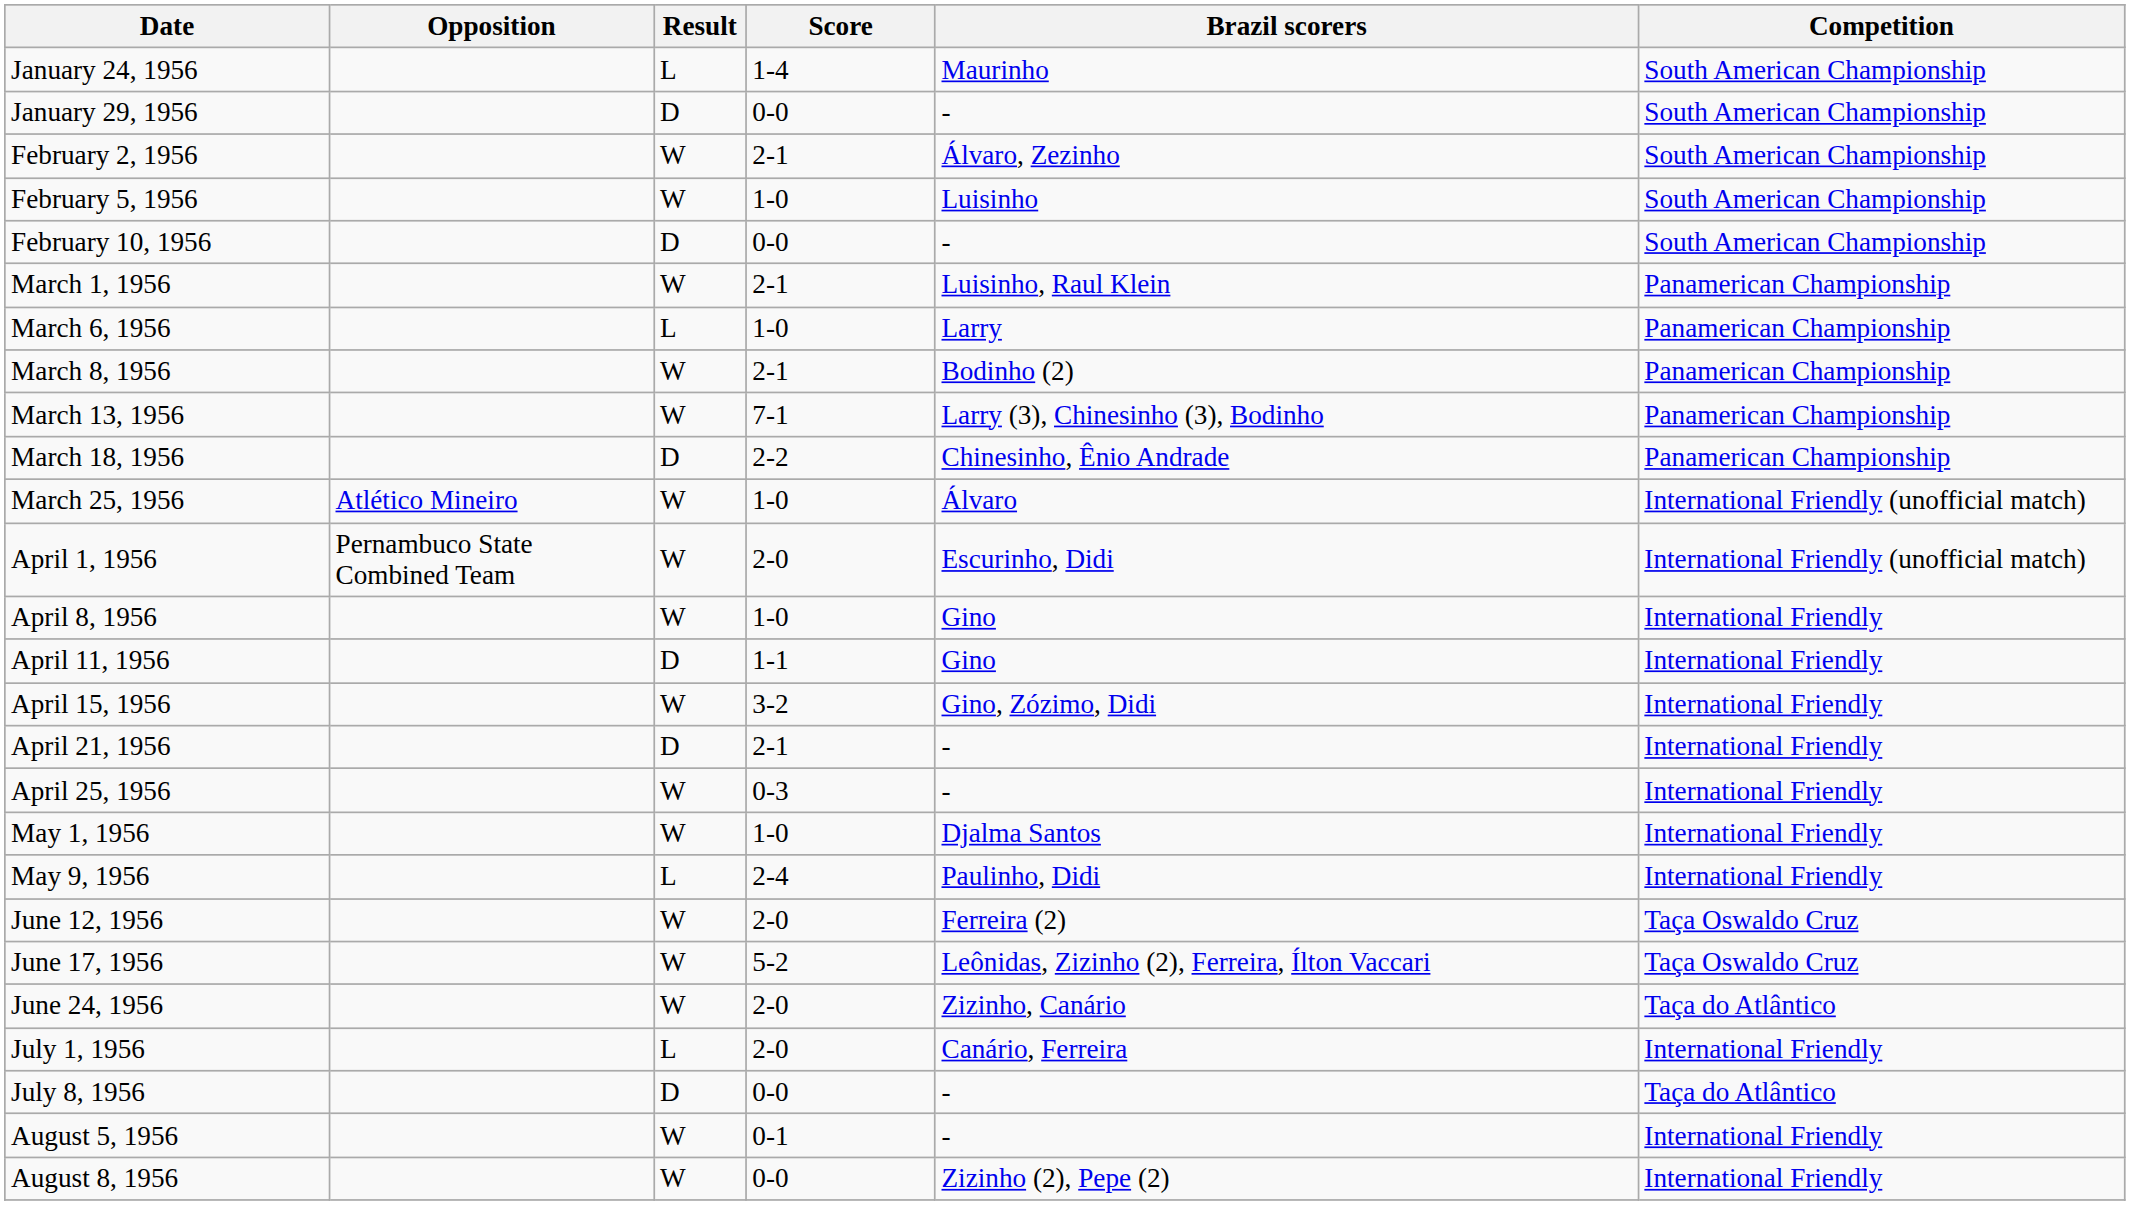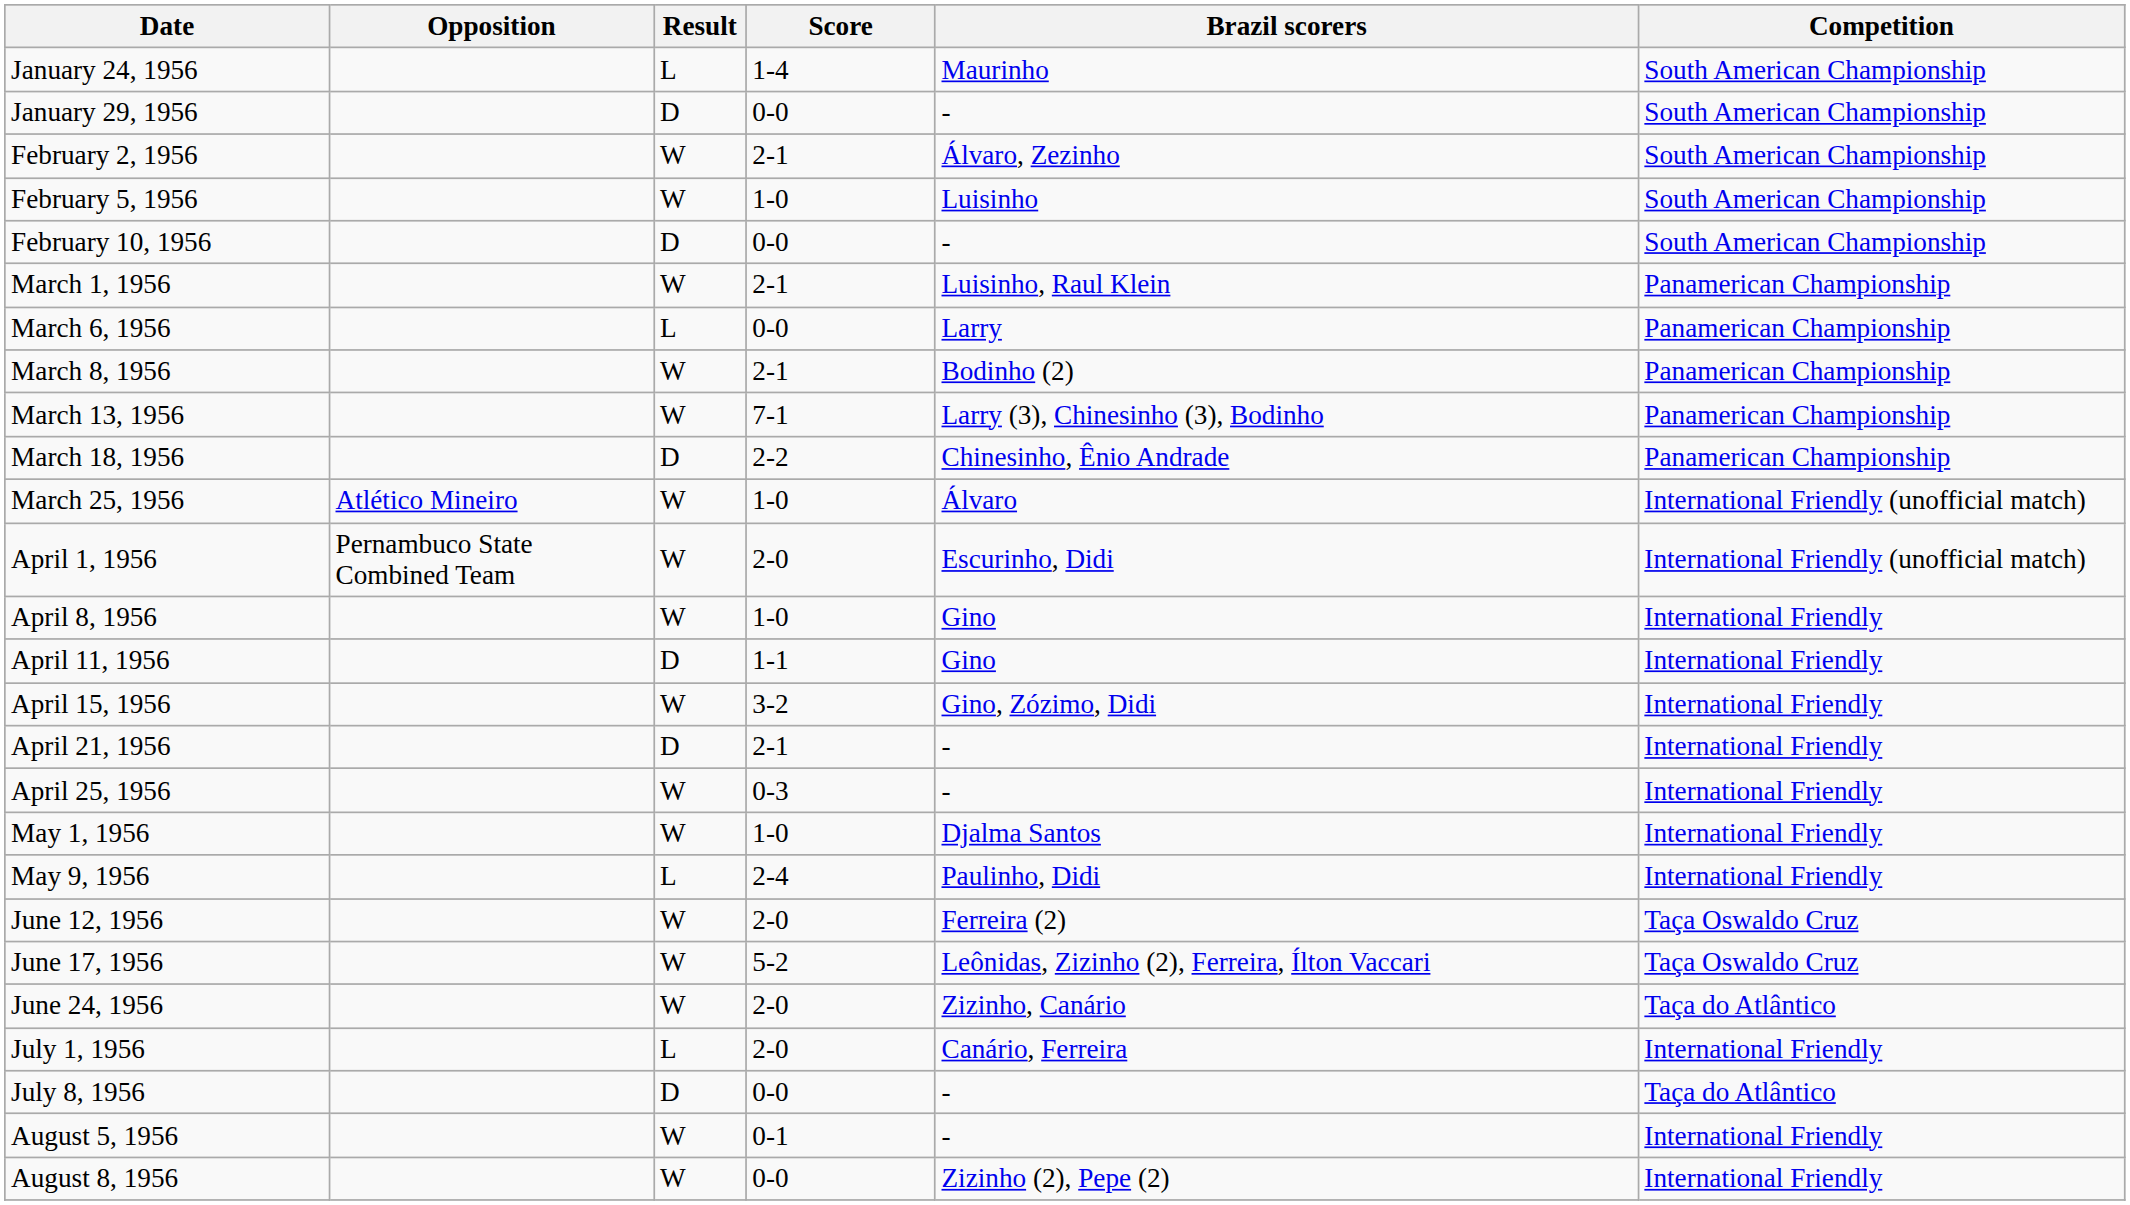 <table class="wikitable" style="text-align: left;">
 <tr>
 <th width=12%>Date</th>
 <th width=12%>Opposition</th>
 <th width=1%>Result</th>
 <th width=7%>Score</th>
 <th width=26%>Brazil scorers</th>
 <th width=18%>Competition</th>
 </tr>
 <tr>
 <td>January 24, 1956</td>
 <td></td>
 <td>L</td>
 <td>1-4</td>
 <td><a href='#'>Maurinho</a></td>
 <td><a href='#'>South American Championship</a></td>
 </tr>
 <tr>
 <td>January 29, 1956</td>
 <td></td>
 <td>D</td>
 <td>0-0</td>
 <td>-</td>
 <td><a href='#'>South American Championship</a></td>
 </tr>
 <tr>
 <td>February 2, 1956</td>
 <td></td>
 <td>W</td>
 <td>2-1</td>
 <td><a href='#'>Álvaro</a>, <a href='#'>Zezinho</a></td>
 <td><a href='#'>South American Championship</a></td>
 </tr>
 <tr>
 <td>February 5, 1956</td>
 <td></td>
 <td>W</td>
 <td>1-0</td>
 <td><a href='#'>Luisinho</a></td>
 <td><a href='#'>South American Championship</a></td>
 </tr>
 <tr>
 <td>February 10, 1956</td>
 <td></td>
 <td>D</td>
 <td>0-0</td>
 <td>-</td>
 <td><a href='#'>South American Championship</a></td>
 </tr>
 <tr>
 <td>March 1, 1956</td>
 <td></td>
 <td>W</td>
 <td>2-1</td>
 <td><a href='#'>Luisinho</a>, <a href='#'>Raul Klein</a></td>
 <td><a href='#'>Panamerican Championship</a></td>
 </tr>
 <tr>
 <td>March 6, 1956</td>
 <td></td>
 <td>L</td>
-<td>1-0</td>
+<td>0-0</td>
 <td><a href='#'>Larry</a></td>
 <td><a href='#'>Panamerican Championship</a></td>
 </tr>
 <tr>
 <td>March 8, 1956</td>
 <td></td>
 <td>W</td>
 <td>2-1</td>
 <td><a href='#'>Bodinho</a> (2)</td>
 <td><a href='#'>Panamerican Championship</a></td>
 </tr>
 <tr>
 <td>March 13, 1956</td>
 <td></td>
 <td>W</td>
 <td>7-1</td>
 <td><a href='#'>Larry</a> (3), <a href='#'>Chinesinho</a> (3), <a href='#'>Bodinho</a></td>
 <td><a href='#'>Panamerican Championship</a></td>
 </tr>
 <tr>
 <td>March 18, 1956</td>
 <td></td>
 <td>D</td>
 <td>2-2</td>
 <td><a href='#'>Chinesinho</a>, <a href='#'>Ênio Andrade</a></td>
 <td><a href='#'>Panamerican Championship</a></td>
 </tr>
 <tr>
 <td>March 25, 1956</td>
 <td> <a href='#'>Atlético Mineiro</a></td>
 <td>W</td>
 <td>1-0</td>
 <td><a href='#'>Álvaro</a></td>
 <td><a href='#'>International Friendly</a> (unofficial match)</td>
 </tr>
 <tr>
 <td>April 1, 1956</td>
 <td> Pernambuco State Combined Team</td>
 <td>W</td>
 <td>2-0</td>
 <td><a href='#'>Escurinho</a>, <a href='#'>Didi</a></td>
 <td><a href='#'>International Friendly</a> (unofficial match)</td>
 </tr>
 <tr>
 <td>April 8, 1956</td>
 <td></td>
 <td>W</td>
 <td>1-0</td>
 <td><a href='#'>Gino</a></td>
 <td><a href='#'>International Friendly</a></td>
 </tr>
 <tr>
 <td>April 11, 1956</td>
 <td></td>
 <td>D</td>
 <td>1-1</td>
 <td><a href='#'>Gino</a></td>
 <td><a href='#'>International Friendly</a></td>
 </tr>
 <tr>
 <td>April 15, 1956</td>
 <td></td>
 <td>W</td>
 <td>3-2</td>
 <td><a href='#'>Gino</a>, <a href='#'>Zózimo</a>, <a href='#'>Didi</a></td>
 <td><a href='#'>International Friendly</a></td>
 </tr>
 <tr>
 <td>April 21, 1956</td>
 <td></td>
 <td>D</td>
 <td>2-1</td>
 <td>-</td>
 <td><a href='#'>International Friendly</a></td>
 </tr>
 <tr>
 <td>April 25, 1956</td>
 <td></td>
 <td>W</td>
 <td>0-3</td>
 <td>-</td>
 <td><a href='#'>International Friendly</a></td>
 </tr>
 <tr>
 <td>May 1, 1956</td>
 <td></td>
 <td>W</td>
 <td>1-0</td>
 <td><a href='#'>Djalma Santos</a></td>
 <td><a href='#'>International Friendly</a></td>
 </tr>
 <tr>
 <td>May 9, 1956</td>
 <td></td>
 <td>L</td>
 <td>2-4</td>
 <td><a href='#'>Paulinho</a>, <a href='#'>Didi</a></td>
 <td><a href='#'>International Friendly</a></td>
 </tr>
 <tr>
 <td>June 12, 1956</td>
 <td></td>
 <td>W</td>
 <td>2-0</td>
 <td><a href='#'>Ferreira</a> (2)</td>
 <td><a href='#'>Taça Oswaldo Cruz</a></td>
 </tr>
 <tr>
 <td>June 17, 1956</td>
 <td></td>
 <td>W</td>
 <td>5-2</td>
 <td><a href='#'>Leônidas</a>, <a href='#'>Zizinho</a> (2), <a href='#'>Ferreira</a>, <a href='#'>Ílton Vaccari</a></td>
 <td><a href='#'>Taça Oswaldo Cruz</a></td>
 </tr>
 <tr>
 <td>June 24, 1956</td>
 <td></td>
 <td>W</td>
 <td>2-0</td>
 <td><a href='#'>Zizinho</a>, <a href='#'>Canário</a></td>
 <td><a href='#'>Taça do Atlântico</a></td>
 </tr>
 <tr>
 <td>July 1, 1956</td>
 <td></td>
 <td>L</td>
 <td>2-0</td>
 <td><a href='#'>Canário</a>, <a href='#'>Ferreira</a></td>
 <td><a href='#'>International Friendly</a></td>
 </tr>
 <tr>
 <td>July 8, 1956</td>
 <td></td>
 <td>D</td>
 <td>0-0</td>
 <td>-</td>
 <td><a href='#'>Taça do Atlântico</a></td>
 </tr>
 <tr>
 <td>August 5, 1956</td>
 <td></td>
 <td>W</td>
 <td>0-1</td>
 <td>-</td>
 <td><a href='#'>International Friendly</a></td>
 </tr>
 <tr>
 <td>August 8, 1956</td>
 <td></td>
 <td>W</td>
 <td>0-0</td>
 <td><a href='#'>Zizinho</a> (2), <a href='#'>Pepe</a> (2)</td>
 <td><a href='#'>International Friendly</a></td>
 </tr>
 </table>
